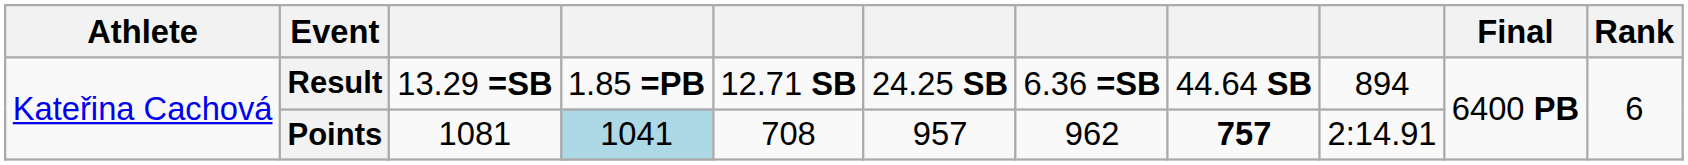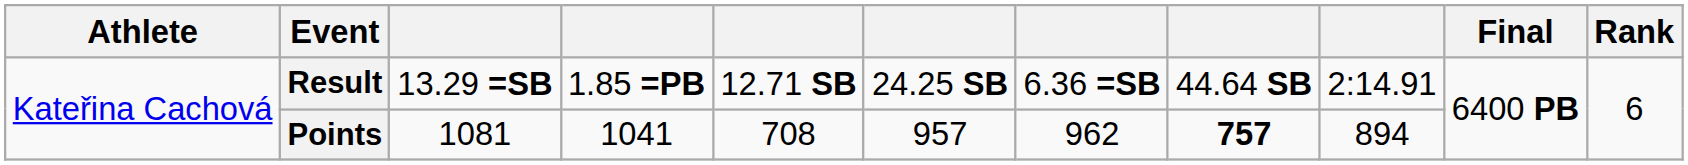 <table class="wikitable" style="font-size:90%">
 <tr>
 <th>Athlete</th>
 <th>Event</th>
 <th></th>
 <th></th>
 <th></th>
 <th></th>
 <th></th>
 <th></th>
 <th></th>
 <th>Final</th>
 <th>Rank</th>
 </tr>
 <tr align=center>
 <td rowspan=2 align=left><a href='#'>Kateřina Cachová</a></td>
 <th style="font-size:95%">Result</th>
 <td>13.29 <strong>=SB</strong></td>
 <td>1.85 <strong>=PB</strong></td>
 <td>12.71 <strong>SB</strong></td>
 <td>24.25 <strong>SB</strong></td>
 <td>6.36 <strong>=SB</strong></td>
 <td>44.64 <strong>SB</strong></td>
-<td>894</td>
+<td>2:14.91</td>
 <td rowspan=2>6400 <strong>PB</strong></td>
 <td rowspan=2>6</td>
 </tr>
 <tr align=center>
 <th style="font-size:95%">Points</th>
 <td>1081</td>
-<td style="background: lightblue;">1041</td>
+<td>1041</td>
 <td>708</td>
 <td>957</td>
 <td>962</td>
 <td><strong>757</strong></td>
-<td>2:14.91</td>
+<td>894</td>
 </tr>
 </table>
